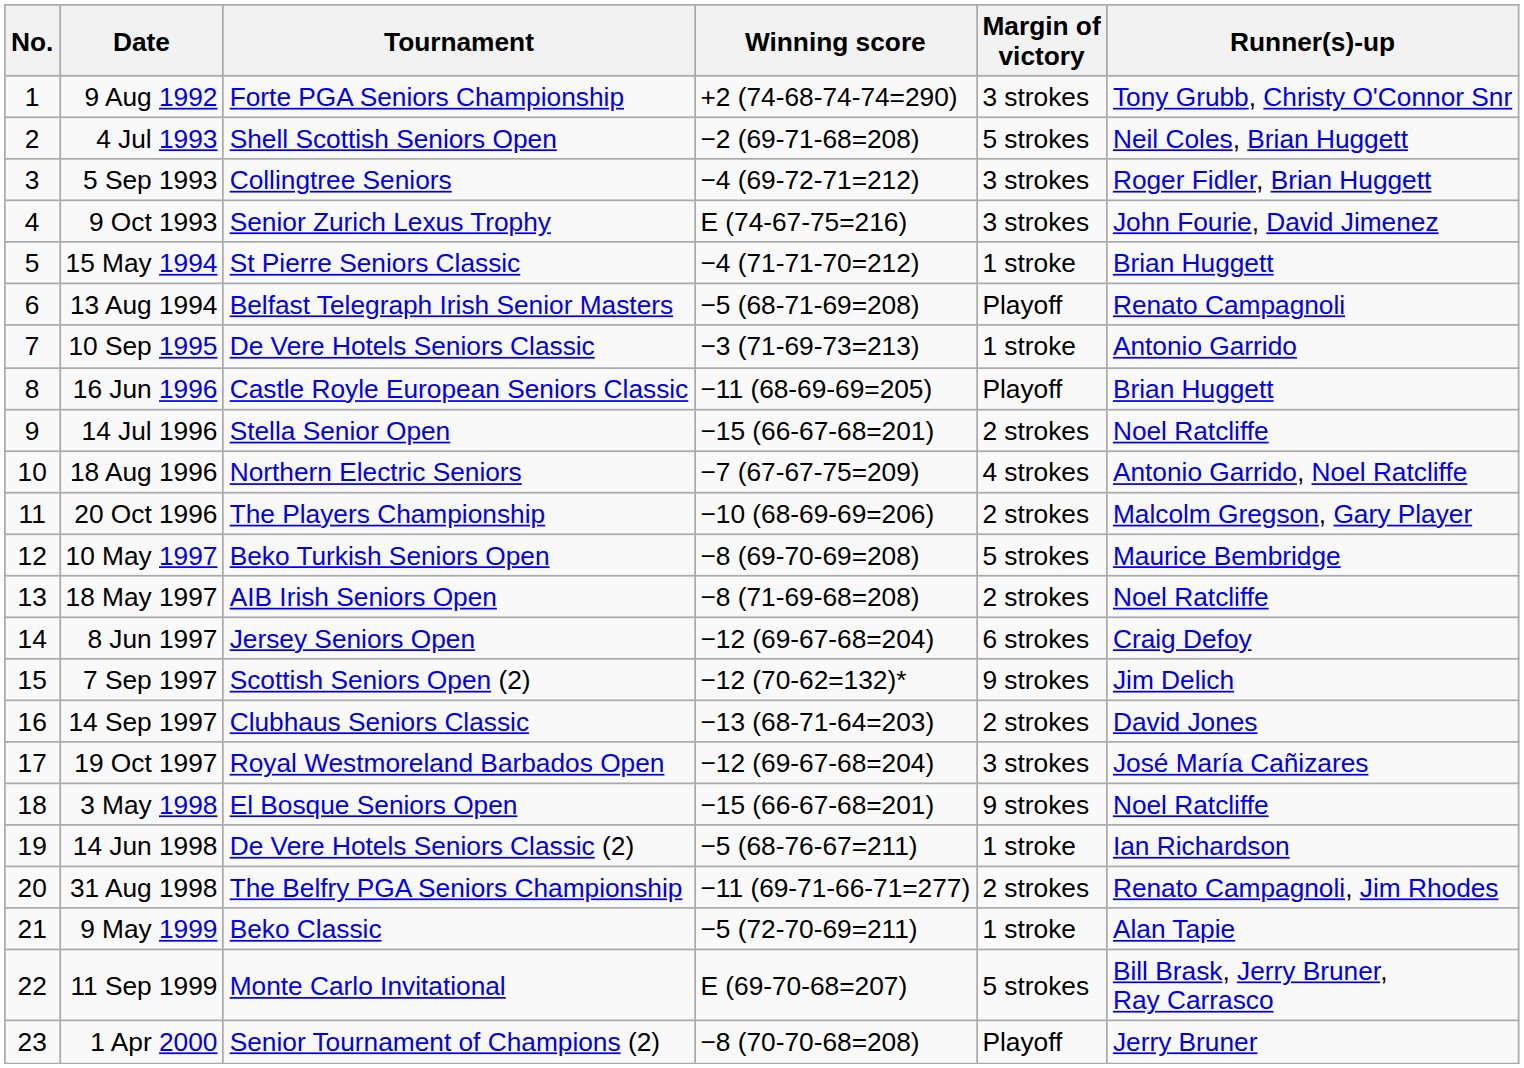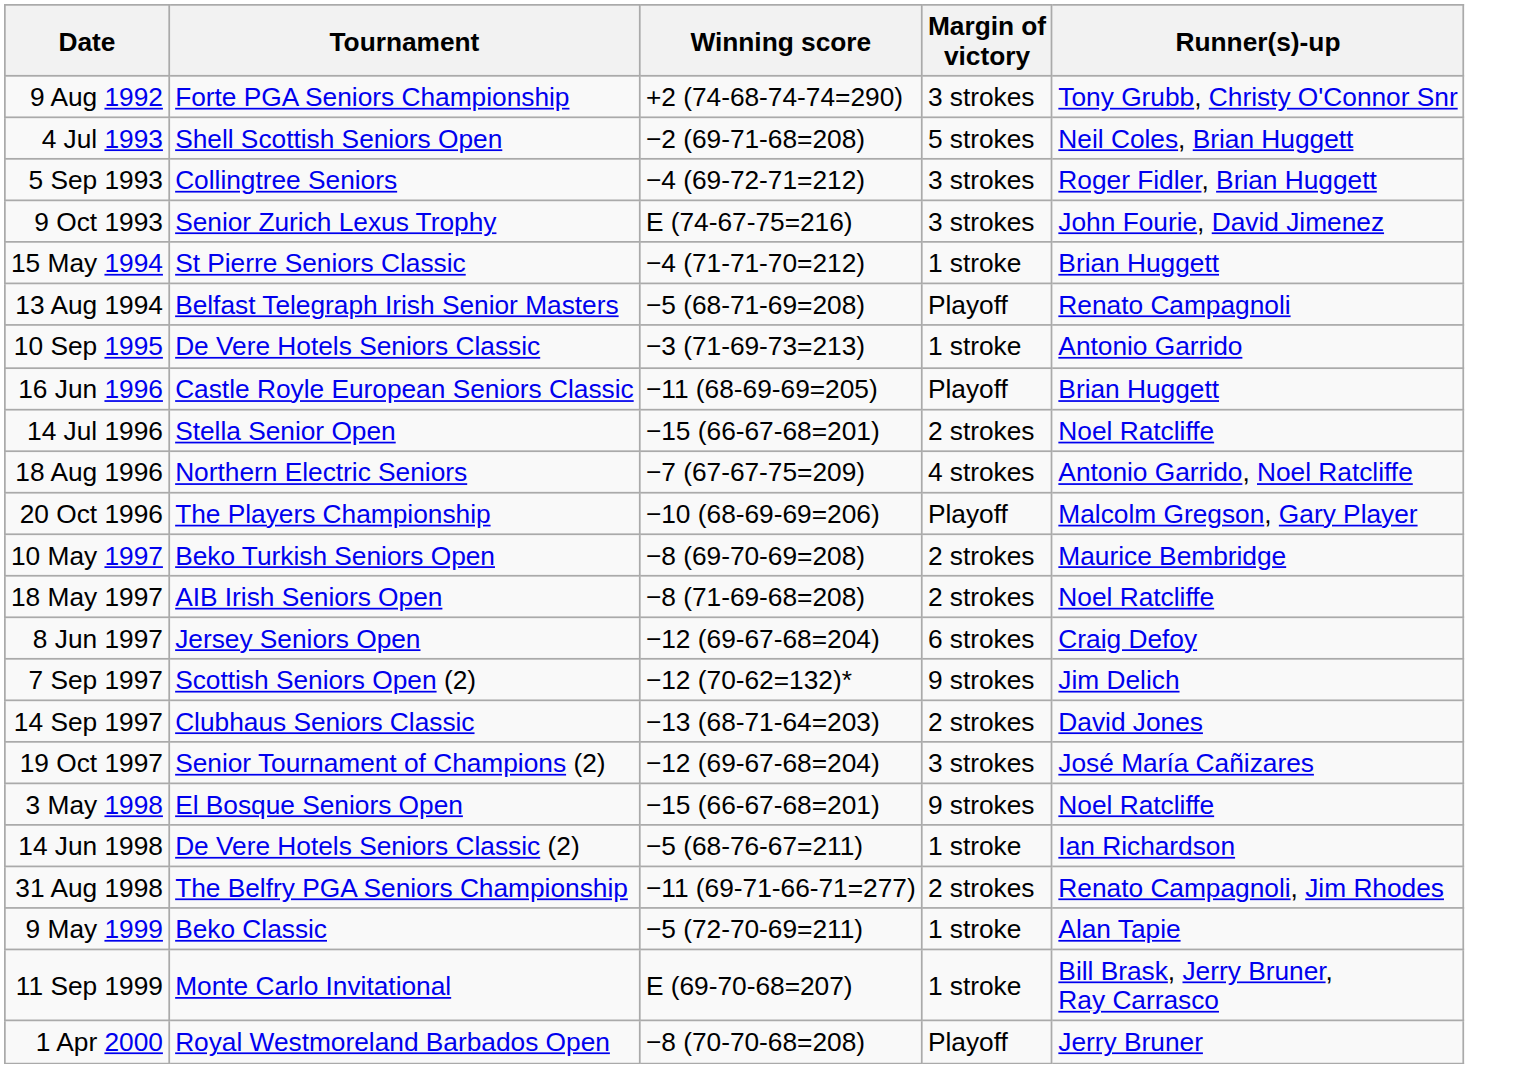 <table class="wikitable" style="font-size:95%;">
 <tr>
-<th>No.</th>
 <th>Date</th>
 <th>Tournament</th>
 <th>Winning score</th>
 <th>Margin of<br>victory</th>
 <th>Runner(s)-up</th>
 </tr>
 <tr>
-<td align=center>1</td>
 <td align=right>9 Aug <a href='#'>1992</a></td>
 <td><a href='#'>Forte PGA Seniors Championship</a></td>
 <td>+2 (74-68-74-74=290)</td>
 <td>3 strokes</td>
 <td> <a href='#'>Tony Grubb</a>,  <a href='#'>Christy O'Connor Snr</a></td>
 </tr>
 <tr>
-<td align=center>2</td>
 <td align=right>4 Jul <a href='#'>1993</a></td>
 <td><a href='#'>Shell Scottish Seniors Open</a></td>
 <td>−2 (69-71-68=208)</td>
 <td>5 strokes</td>
 <td> <a href='#'>Neil Coles</a>,  <a href='#'>Brian Huggett</a></td>
 </tr>
 <tr>
-<td align=center>3</td>
 <td align=right>5 Sep 1993</td>
 <td><a href='#'>Collingtree Seniors</a></td>
 <td>−4 (69-72-71=212)</td>
 <td>3 strokes</td>
 <td> <a href='#'>Roger Fidler</a>,  <a href='#'>Brian Huggett</a></td>
 </tr>
 <tr>
-<td align=center>4</td>
 <td align=right>9 Oct 1993</td>
 <td><a href='#'>Senior Zurich Lexus Trophy</a></td>
 <td>E (74-67-75=216)</td>
 <td>3 strokes</td>
 <td> <a href='#'>John Fourie</a>,  <a href='#'>David Jimenez</a></td>
 </tr>
 <tr>
-<td align=center>5</td>
 <td align=right>15 May <a href='#'>1994</a></td>
 <td><a href='#'>St Pierre Seniors Classic</a></td>
 <td>−4 (71-71-70=212)</td>
 <td>1 stroke</td>
 <td> <a href='#'>Brian Huggett</a></td>
 </tr>
 <tr>
-<td align=center>6</td>
 <td align=right>13 Aug 1994</td>
 <td><a href='#'>Belfast Telegraph Irish Senior Masters</a></td>
 <td>−5 (68-71-69=208)</td>
 <td>Playoff</td>
 <td> <a href='#'>Renato Campagnoli</a></td>
 </tr>
 <tr>
-<td align=center>7</td>
 <td align=right>10 Sep <a href='#'>1995</a></td>
 <td><a href='#'>De Vere Hotels Seniors Classic</a></td>
 <td>−3 (71-69-73=213)</td>
 <td>1 stroke</td>
 <td> <a href='#'>Antonio Garrido</a></td>
 </tr>
 <tr>
-<td align=center>8</td>
 <td align=right>16 Jun <a href='#'>1996</a></td>
 <td><a href='#'>Castle Royle European Seniors Classic</a></td>
 <td>−11 (68-69-69=205)</td>
 <td>Playoff</td>
 <td> <a href='#'>Brian Huggett</a></td>
 </tr>
 <tr>
-<td align=center>9</td>
 <td align=right>14 Jul 1996</td>
 <td><a href='#'>Stella Senior Open</a></td>
 <td>−15 (66-67-68=201)</td>
 <td>2 strokes</td>
 <td> <a href='#'>Noel Ratcliffe</a></td>
 </tr>
 <tr>
-<td align=center>10</td>
 <td align=right>18 Aug 1996</td>
 <td><a href='#'>Northern Electric Seniors</a></td>
 <td>−7 (67-67-75=209)</td>
 <td>4 strokes</td>
 <td> <a href='#'>Antonio Garrido</a>,  <a href='#'>Noel Ratcliffe</a></td>
 </tr>
 <tr>
-<td align=center>11</td>
 <td align=right>20 Oct 1996</td>
 <td><a href='#'>The Players Championship</a></td>
 <td>−10 (68-69-69=206)</td>
-<td>2 strokes</td>
+<td>Playoff</td>
 <td> <a href='#'>Malcolm Gregson</a>,  <a href='#'>Gary Player</a></td>
 </tr>
 <tr>
-<td align=center>12</td>
 <td align=right>10 May <a href='#'>1997</a></td>
 <td><a href='#'>Beko Turkish Seniors Open</a></td>
 <td>−8 (69-70-69=208)</td>
-<td>5 strokes</td>
+<td>2 strokes</td>
 <td> <a href='#'>Maurice Bembridge</a></td>
 </tr>
 <tr>
-<td align=center>13</td>
 <td align=right>18 May 1997</td>
 <td><a href='#'>AIB Irish Seniors Open</a></td>
 <td>−8 (71-69-68=208)</td>
 <td>2 strokes</td>
 <td> <a href='#'>Noel Ratcliffe</a></td>
 </tr>
 <tr>
-<td align=center>14</td>
 <td align=right>8 Jun 1997</td>
 <td><a href='#'>Jersey Seniors Open</a></td>
 <td>−12 (69-67-68=204)</td>
 <td>6 strokes</td>
 <td> <a href='#'>Craig Defoy</a></td>
 </tr>
 <tr>
-<td align=center>15</td>
 <td align=right>7 Sep 1997</td>
 <td><a href='#'>Scottish Seniors Open</a> (2)</td>
 <td>−12 (70-62=132)*</td>
 <td>9 strokes</td>
 <td> <a href='#'>Jim Delich</a></td>
 </tr>
 <tr>
-<td align=center>16</td>
 <td align=right>14 Sep 1997</td>
 <td><a href='#'>Clubhaus Seniors Classic</a></td>
 <td>−13 (68-71-64=203)</td>
 <td>2 strokes</td>
 <td> <a href='#'>David Jones</a></td>
 </tr>
 <tr>
-<td align=center>17</td>
 <td align=right>19 Oct 1997</td>
-<td><a href='#'>Royal Westmoreland Barbados Open</a></td>
+<td><a href='#'>Senior Tournament of Champions</a> (2)</td>
 <td>−12 (69-67-68=204)</td>
 <td>3 strokes</td>
 <td> <a href='#'>José María Cañizares</a></td>
 </tr>
 <tr>
-<td align=center>18</td>
 <td align=right>3 May <a href='#'>1998</a></td>
 <td><a href='#'>El Bosque Seniors Open</a></td>
 <td>−15 (66-67-68=201)</td>
 <td>9 strokes</td>
 <td> <a href='#'>Noel Ratcliffe</a></td>
 </tr>
 <tr>
-<td align=center>19</td>
 <td align=right>14 Jun 1998</td>
 <td><a href='#'>De Vere Hotels Seniors Classic</a> (2)</td>
 <td>−5 (68-76-67=211)</td>
 <td>1 stroke</td>
 <td> <a href='#'>Ian Richardson</a></td>
 </tr>
 <tr>
-<td align=center>20</td>
 <td align=right>31 Aug 1998</td>
 <td><a href='#'>The Belfry PGA Seniors Championship</a></td>
 <td>−11 (69-71-66-71=277)</td>
 <td>2 strokes</td>
 <td> <a href='#'>Renato Campagnoli</a>,  <a href='#'>Jim Rhodes</a></td>
 </tr>
 <tr>
-<td align=center>21</td>
 <td align=right>9 May <a href='#'>1999</a></td>
 <td><a href='#'>Beko Classic</a></td>
 <td>−5 (72-70-69=211)</td>
 <td>1 stroke</td>
 <td> <a href='#'>Alan Tapie</a></td>
 </tr>
 <tr>
-<td align=center>22</td>
 <td align=right>11 Sep 1999</td>
 <td><a href='#'>Monte Carlo Invitational</a></td>
 <td>E (69-70-68=207)</td>
-<td>5 strokes</td>
+<td>1 stroke</td>
 <td> <a href='#'>Bill Brask</a>,  <a href='#'>Jerry Bruner</a>,<br> <a href='#'>Ray Carrasco</a></td>
 </tr>
 <tr>
-<td align=center>23</td>
 <td align=right>1 Apr <a href='#'>2000</a></td>
-<td><a href='#'>Senior Tournament of Champions</a> (2)</td>
+<td><a href='#'>Royal Westmoreland Barbados Open</a></td>
 <td>−8 (70-70-68=208)</td>
 <td>Playoff</td>
 <td> <a href='#'>Jerry Bruner</a></td>
 </tr>
 </table>
